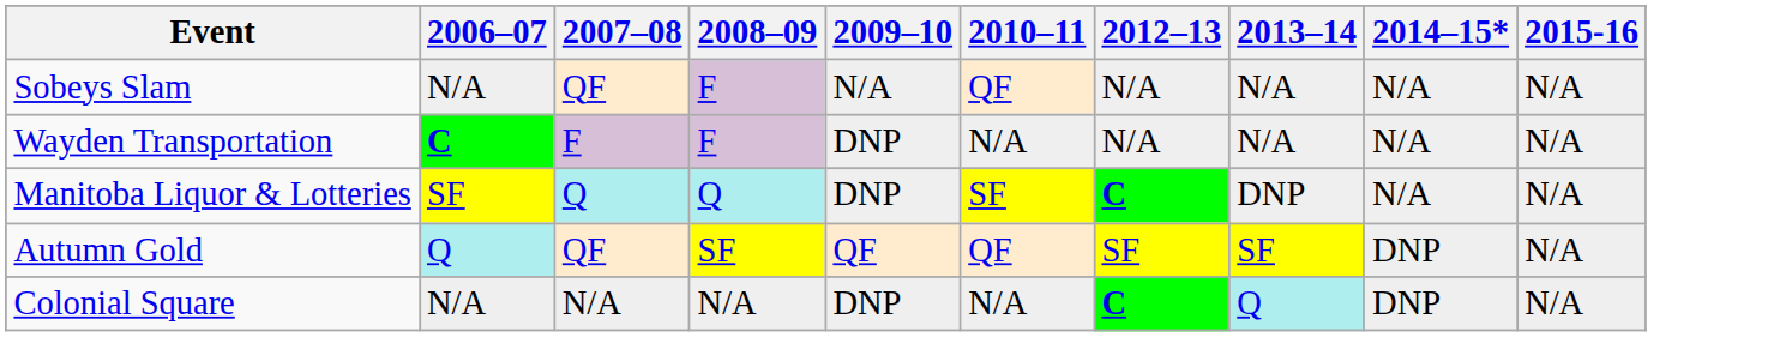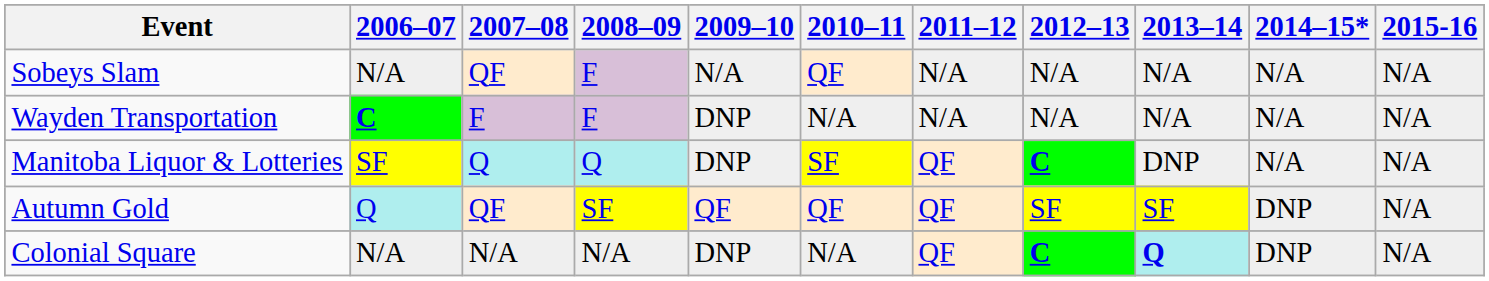 <table class="wikitable" border="1">
 <tr>
 <th>Event</th>
 <th><a href='#'>2006–07</a></th>
 <th><a href='#'>2007–08</a></th>
 <th><a href='#'>2008–09</a></th>
 <th><a href='#'>2009–10</a></th>
 <th><a href='#'>2010–11</a></th>
+<th><a href='#'>2011–12</a></th>
 <th><a href='#'>2012–13</a></th>
 <th><a href='#'>2013–14</a></th>
 <th><a href='#'>2014–15*</a></th>
 <th><a href='#'>2015-16</a></th>
 </tr>
 <tr>
 <td><a href='#'>Sobeys Slam</a></td>
 <td style="background:#EFEFEF;">N/A</td>
 <td style="background:#ffebcd;"><a href='#'>QF</a></td>
 <td style="background:thistle;"><a href='#'>F</a></td>
 <td style="background:#EFEFEF;">N/A</td>
 <td style="background:#ffebcd;"><a href='#'>QF</a></td>
 <td style="background:#EFEFEF;">N/A</td>
 <td style="background:#EFEFEF;">N/A</td>
 <td style="background:#EFEFEF;">N/A</td>
 <td style="background:#EFEFEF;">N/A</td>
+<td style="background:#EFEFEF;">N/A</td>
 </tr>
 <tr>
 <td><a href='#'>Wayden Transportation</a></td>
 <td style="background:#0f0;"><strong><a href='#'>C</a></strong></td>
 <td style="background:thistle;"><a href='#'>F</a></td>
 <td style="background:thistle;"><a href='#'>F</a></td>
 <td style="background:#EFEFEF;">DNP</td>
+<td style="background:#EFEFEF;">N/A</td>
 <td style="background:#EFEFEF;">N/A</td>
 <td style="background:#EFEFEF;">N/A</td>
 <td style="background:#EFEFEF;">N/A</td>
 <td style="background:#EFEFEF;">N/A</td>
 <td style="background:#EFEFEF;">N/A</td>
 </tr>
 <tr>
 <td><a href='#'>Manitoba Liquor & Lotteries</a></td>
 <td style="background:yellow;"><a href='#'>SF</a></td>
 <td style="background:#afeeee;"><a href='#'>Q</a></td>
 <td style="background:#afeeee;"><a href='#'>Q</a></td>
 <td style="background:#EFEFEF;">DNP</td>
 <td style="background:yellow;"><a href='#'>SF</a></td>
+<td style="background:#ffebcd;"><a href='#'>QF</a></td>
 <td style="background:#0f0;"><strong><a href='#'>C</a></strong></td>
 <td style="background:#EFEFEF;">DNP</td>
 <td style="background:#EFEFEF;">N/A</td>
 <td style="background:#EFEFEF;">N/A</td>
 </tr>
 <tr>
 <td><a href='#'>Autumn Gold</a></td>
 <td style="background:#afeeee;"><a href='#'>Q</a></td>
 <td style="background:#ffebcd;"><a href='#'>QF</a></td>
 <td style="background:yellow;"><a href='#'>SF</a></td>
+<td style="background:#ffebcd;"><a href='#'>QF</a></td>
 <td style="background:#ffebcd;"><a href='#'>QF</a></td>
 <td style="background:#ffebcd;"><a href='#'>QF</a></td>
 <td style="background:yellow;"><a href='#'>SF</a></td>
 <td style="background:yellow;"><a href='#'>SF</a></td>
 <td style="background:#EFEFEF;">DNP</td>
 <td style="background:#EFEFEF;">N/A</td>
 </tr>
 <tr>
 <td><a href='#'>Colonial Square</a></td>
 <td style="background:#EFEFEF;">N/A</td>
 <td style="background:#EFEFEF;">N/A</td>
 <td style="background:#EFEFEF;">N/A</td>
 <td style="background:#EFEFEF;">DNP</td>
 <td style="background:#EFEFEF;">N/A</td>
+<td style="background:#ffebcd;"><a href='#'>QF</a></td>
 <td style="background:#0f0;"><strong><a href='#'>C</a></strong></td>
-<td style="background:#afeeee;"><a href='#'>Q</a></td>
+<td style="background:#afeeee;"><strong><a href='#'>Q</a></strong></td>
 <td style="background:#EFEFEF;">DNP</td>
 <td style="background:#EFEFEF;">N/A</td>
 </tr>
 </table>
